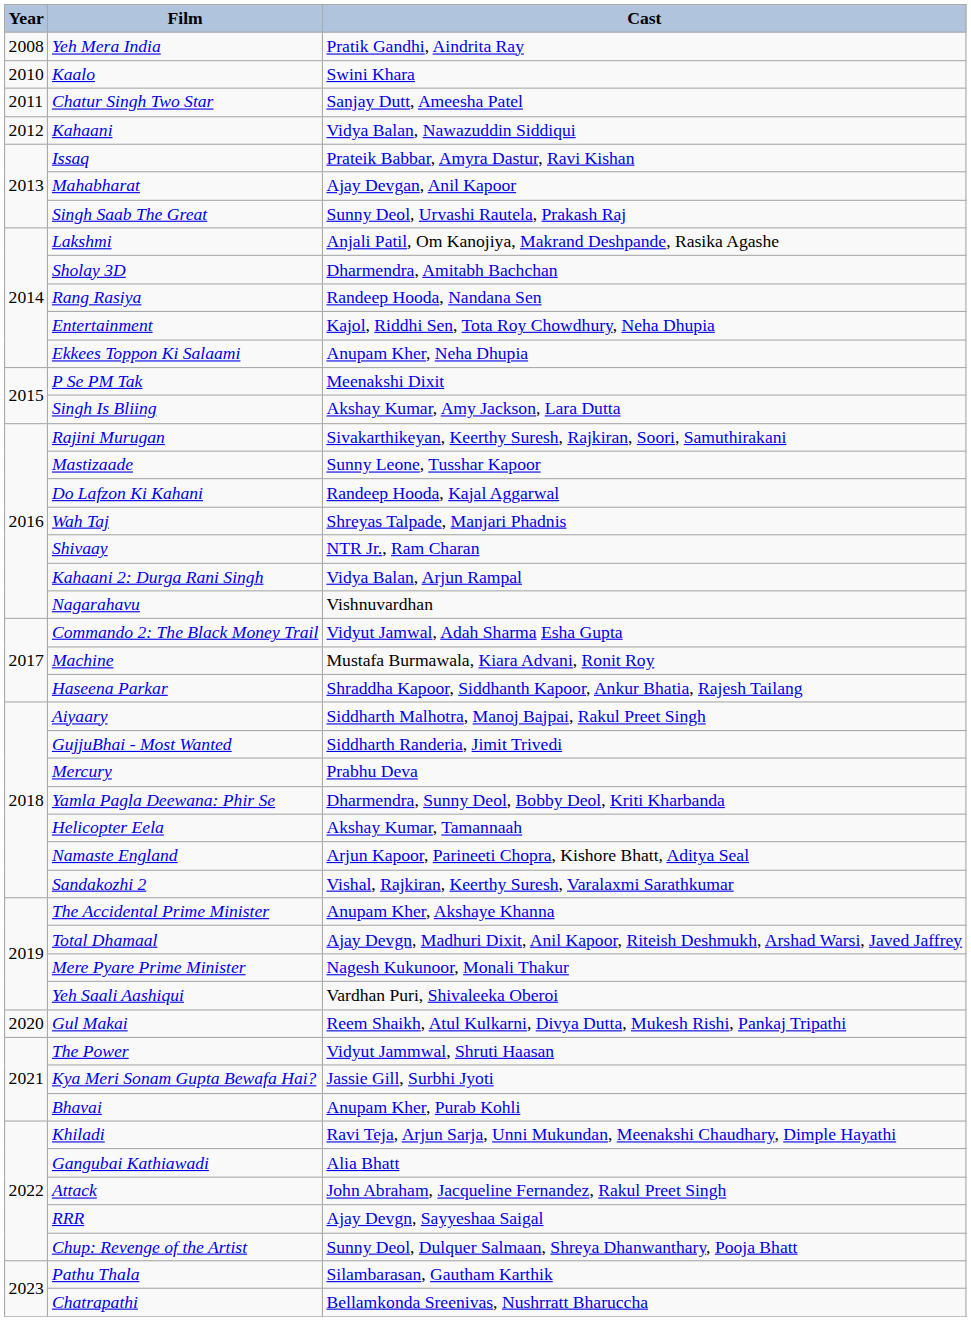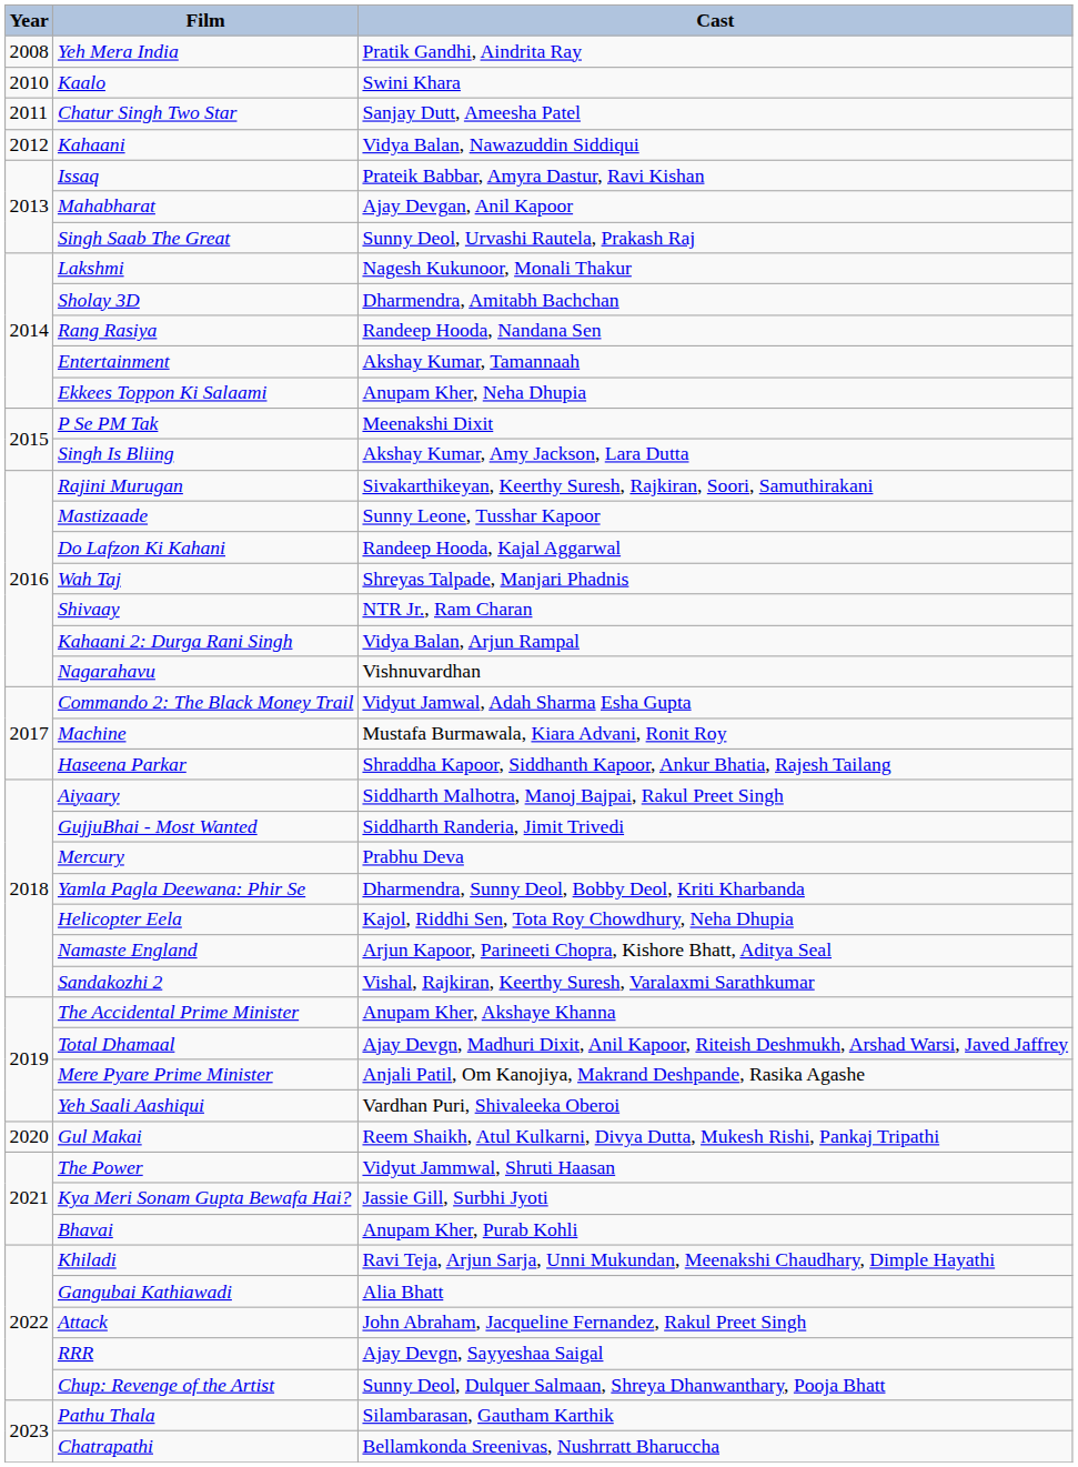 <table class="wikitable">
 <tr style="text-align:center;">
 <th style="background:#B0C4DE;">Year</th>
 <th style="background:#B0C4DE;">Film</th>
 <th style="background:#B0C4DE;">Cast</th>
 </tr>
 <tr>
 <td>2008</td>
 <td><em><a href='#'>Yeh Mera India</a></em></td>
 <td><a href='#'>Pratik Gandhi</a>, <a href='#'>Aindrita Ray</a></td>
 </tr>
 <tr>
 <td>2010</td>
 <td><em><a href='#'>Kaalo</a></em></td>
 <td><a href='#'>Swini Khara</a></td>
 </tr>
 <tr>
 <td>2011</td>
 <td><em><a href='#'>Chatur Singh Two Star</a></em></td>
 <td><a href='#'>Sanjay Dutt</a>, <a href='#'>Ameesha Patel</a></td>
 </tr>
 <tr>
 <td>2012</td>
 <td><em><a href='#'>Kahaani</a></em></td>
 <td><a href='#'>Vidya Balan</a>, <a href='#'>Nawazuddin Siddiqui</a></td>
 </tr>
 <tr>
 <td rowspan="3">2013</td>
 <td><em><a href='#'>Issaq</a></em></td>
 <td><a href='#'>Prateik Babbar</a>, <a href='#'>Amyra Dastur</a>, <a href='#'>Ravi Kishan</a></td>
 </tr>
 <tr>
 <td><em><a href='#'>Mahabharat</a></em></td>
 <td><a href='#'>Ajay Devgan</a>, <a href='#'>Anil Kapoor</a></td>
 </tr>
 <tr>
 <td><em><a href='#'>Singh Saab The Great</a></em></td>
 <td><a href='#'>Sunny Deol</a>, <a href='#'>Urvashi Rautela</a>, <a href='#'>Prakash Raj</a></td>
 </tr>
 <tr>
 <td rowspan="5">2014</td>
 <td><em><a href='#'>Lakshmi</a></em></td>
-<td><a href='#'>Anjali Patil</a>, Om Kanojiya, <a href='#'>Makrand Deshpande</a>, Rasika Agashe</td>
+<td><a href='#'>Nagesh Kukunoor</a>, <a href='#'>Monali Thakur</a></td>
 </tr>
 <tr>
 <td><em><a href='#'>Sholay 3D</a></em></td>
 <td><a href='#'>Dharmendra</a>, <a href='#'>Amitabh Bachchan</a></td>
 </tr>
 <tr>
 <td><em><a href='#'>Rang Rasiya</a></em></td>
 <td><a href='#'>Randeep Hooda</a>, <a href='#'>Nandana Sen</a></td>
 </tr>
 <tr>
 <td><em><a href='#'>Entertainment</a></em></td>
-<td><a href='#'>Kajol</a>, <a href='#'>Riddhi Sen</a>, <a href='#'>Tota Roy Chowdhury</a>, <a href='#'>Neha Dhupia</a></td>
+<td><a href='#'>Akshay Kumar</a>, <a href='#'>Tamannaah</a></td>
 </tr>
 <tr>
 <td><em><a href='#'>Ekkees Toppon Ki Salaami</a></em></td>
 <td><a href='#'>Anupam Kher</a>, <a href='#'>Neha Dhupia</a></td>
 </tr>
 <tr>
 <td rowspan="2">2015</td>
 <td><em><a href='#'>P Se PM Tak</a></em></td>
 <td><a href='#'>Meenakshi Dixit</a></td>
 </tr>
 <tr>
 <td><em><a href='#'>Singh Is Bliing</a></em></td>
 <td><a href='#'>Akshay Kumar</a>, <a href='#'>Amy Jackson</a>, <a href='#'>Lara Dutta</a></td>
 </tr>
 <tr>
 <td rowspan="7">2016</td>
 <td><em><a href='#'>Rajini Murugan</a></em></td>
 <td><a href='#'>Sivakarthikeyan</a>, <a href='#'>Keerthy Suresh</a>, <a href='#'>Rajkiran</a>, <a href='#'>Soori</a>, <a href='#'>Samuthirakani</a></td>
 </tr>
 <tr>
 <td><em><a href='#'>Mastizaade</a></em></td>
 <td><a href='#'>Sunny Leone</a>, <a href='#'>Tusshar Kapoor</a></td>
 </tr>
 <tr>
 <td><em><a href='#'>Do Lafzon Ki Kahani</a></em></td>
 <td><a href='#'>Randeep Hooda</a>, <a href='#'>Kajal Aggarwal</a></td>
 </tr>
 <tr>
 <td><em><a href='#'>Wah Taj</a></em></td>
 <td><a href='#'>Shreyas Talpade</a>, <a href='#'>Manjari Phadnis</a></td>
 </tr>
 <tr>
 <td><em><a href='#'>Shivaay</a></em></td>
 <td><a href='#'>NTR Jr.</a>, <a href='#'>Ram Charan</a></td>
 </tr>
 <tr>
 <td><em><a href='#'>Kahaani 2: Durga Rani Singh</a></em></td>
 <td><a href='#'>Vidya Balan</a>, <a href='#'>Arjun Rampal</a></td>
 </tr>
 <tr>
 <td><em><a href='#'>Nagarahavu</a></em></td>
 <td>Vishnuvardhan</td>
 </tr>
 <tr>
 <td rowspan="3">2017</td>
 <td><em><a href='#'>Commando 2: The Black Money Trail</a></em></td>
 <td><a href='#'>Vidyut Jamwal</a>, <a href='#'>Adah Sharma</a> <a href='#'>Esha Gupta</a></td>
 </tr>
 <tr>
 <td><em><a href='#'>Machine</a></em></td>
 <td>Mustafa Burmawala, <a href='#'>Kiara Advani</a>, <a href='#'>Ronit Roy</a></td>
 </tr>
 <tr>
 <td><em><a href='#'>Haseena Parkar</a></em></td>
 <td><a href='#'>Shraddha Kapoor</a>, <a href='#'>Siddhanth Kapoor</a>, <a href='#'>Ankur Bhatia</a>, <a href='#'>Rajesh Tailang</a></td>
 </tr>
 <tr>
 <td rowspan="7">2018</td>
 <td><em><a href='#'>Aiyaary</a></em></td>
 <td><a href='#'>Siddharth Malhotra</a>, <a href='#'>Manoj Bajpai</a>, <a href='#'>Rakul Preet Singh</a></td>
 </tr>
 <tr>
 <td><em><a href='#'>GujjuBhai - Most Wanted</a></em></td>
 <td><a href='#'>Siddharth Randeria</a>, <a href='#'>Jimit Trivedi</a></td>
 </tr>
 <tr>
 <td><em><a href='#'>Mercury</a></em></td>
 <td><a href='#'>Prabhu Deva</a></td>
 </tr>
 <tr>
 <td><em><a href='#'>Yamla Pagla Deewana: Phir Se</a></em></td>
 <td><a href='#'>Dharmendra</a>, <a href='#'>Sunny Deol</a>, <a href='#'>Bobby Deol</a>, <a href='#'>Kriti Kharbanda</a></td>
 </tr>
 <tr>
 <td><em><a href='#'>Helicopter Eela</a></em></td>
-<td><a href='#'>Akshay Kumar</a>, <a href='#'>Tamannaah</a></td>
+<td><a href='#'>Kajol</a>, <a href='#'>Riddhi Sen</a>, <a href='#'>Tota Roy Chowdhury</a>, <a href='#'>Neha Dhupia</a></td>
 </tr>
 <tr>
 <td><em><a href='#'>Namaste England</a></em></td>
 <td><a href='#'>Arjun Kapoor</a>, <a href='#'>Parineeti Chopra</a>, Kishore Bhatt, <a href='#'>Aditya Seal</a></td>
 </tr>
 <tr>
 <td><em><a href='#'>Sandakozhi 2</a></em></td>
 <td><a href='#'>Vishal</a>, <a href='#'>Rajkiran</a>, <a href='#'>Keerthy Suresh</a>, <a href='#'>Varalaxmi Sarathkumar</a></td>
 </tr>
 <tr>
 <td rowspan="4">2019</td>
 <td><em><a href='#'>The Accidental Prime Minister</a></em></td>
 <td><a href='#'>Anupam Kher</a>, <a href='#'>Akshaye Khanna</a></td>
 </tr>
 <tr>
 <td><em><a href='#'>Total Dhamaal</a></em></td>
 <td><a href='#'>Ajay Devgn</a>, <a href='#'>Madhuri Dixit</a>, <a href='#'>Anil Kapoor</a>, <a href='#'>Riteish Deshmukh</a>, <a href='#'>Arshad Warsi</a>, <a href='#'>Javed Jaffrey</a></td>
 </tr>
 <tr>
 <td><em><a href='#'>Mere Pyare Prime Minister</a></em></td>
-<td><a href='#'>Nagesh Kukunoor</a>, <a href='#'>Monali Thakur</a></td>
+<td><a href='#'>Anjali Patil</a>, Om Kanojiya, <a href='#'>Makrand Deshpande</a>, Rasika Agashe</td>
 </tr>
 <tr>
 <td><em><a href='#'>Yeh Saali Aashiqui</a></em></td>
 <td>Vardhan Puri, <a href='#'>Shivaleeka Oberoi</a></td>
 </tr>
 <tr>
 <td rowspan="1">2020</td>
 <td><em><a href='#'>Gul Makai</a></em></td>
 <td><a href='#'>Reem Shaikh</a>, <a href='#'>Atul Kulkarni</a>, <a href='#'>Divya Dutta</a>, <a href='#'>Mukesh Rishi</a>, <a href='#'>Pankaj Tripathi</a></td>
 </tr>
 <tr>
 <td rowspan="3">2021</td>
 <td><em><a href='#'>The Power</a></em></td>
 <td><a href='#'>Vidyut Jammwal</a>, <a href='#'>Shruti Haasan</a></td>
 </tr>
 <tr>
 <td><em><a href='#'>Kya Meri Sonam Gupta Bewafa Hai?</a></em></td>
 <td><a href='#'>Jassie Gill</a>, <a href='#'>Surbhi Jyoti</a></td>
 </tr>
 <tr>
 <td><em><a href='#'>Bhavai</a></em></td>
 <td><a href='#'>Anupam Kher</a>, <a href='#'>Purab Kohli</a></td>
 </tr>
 <tr>
 <td rowspan="5">2022</td>
 <td><em><a href='#'>Khiladi</a></em></td>
 <td><a href='#'>Ravi Teja</a>, <a href='#'>Arjun Sarja</a>, <a href='#'>Unni Mukundan</a>, <a href='#'>Meenakshi Chaudhary</a>, <a href='#'>Dimple Hayathi</a></td>
 </tr>
 <tr>
 <td><em><a href='#'>Gangubai Kathiawadi</a></em></td>
 <td><a href='#'>Alia Bhatt</a></td>
 </tr>
 <tr>
 <td><em><a href='#'>Attack</a></em></td>
 <td><a href='#'>John Abraham</a>, <a href='#'>Jacqueline Fernandez</a>, <a href='#'>Rakul Preet Singh</a></td>
 </tr>
 <tr>
 <td><em><a href='#'>RRR</a></em></td>
 <td><a href='#'>Ajay Devgn</a>, <a href='#'>Sayyeshaa Saigal</a></td>
 </tr>
 <tr>
 <td><em><a href='#'>Chup: Revenge of the Artist</a></em></td>
 <td><a href='#'>Sunny Deol</a>, <a href='#'>Dulquer Salmaan</a>, <a href='#'>Shreya Dhanwanthary</a>, <a href='#'>Pooja Bhatt</a></td>
 </tr>
 <tr>
 <td rowspan="2">2023</td>
 <td><em><a href='#'>Pathu Thala</a></em></td>
 <td><a href='#'>Silambarasan</a>, <a href='#'>Gautham Karthik</a></td>
 </tr>
 <tr>
 <td><em><a href='#'>Chatrapathi</a></em></td>
 <td><a href='#'>Bellamkonda Sreenivas</a>, <a href='#'>Nushrratt Bharuccha</a></td>
 </tr>
 </table>
